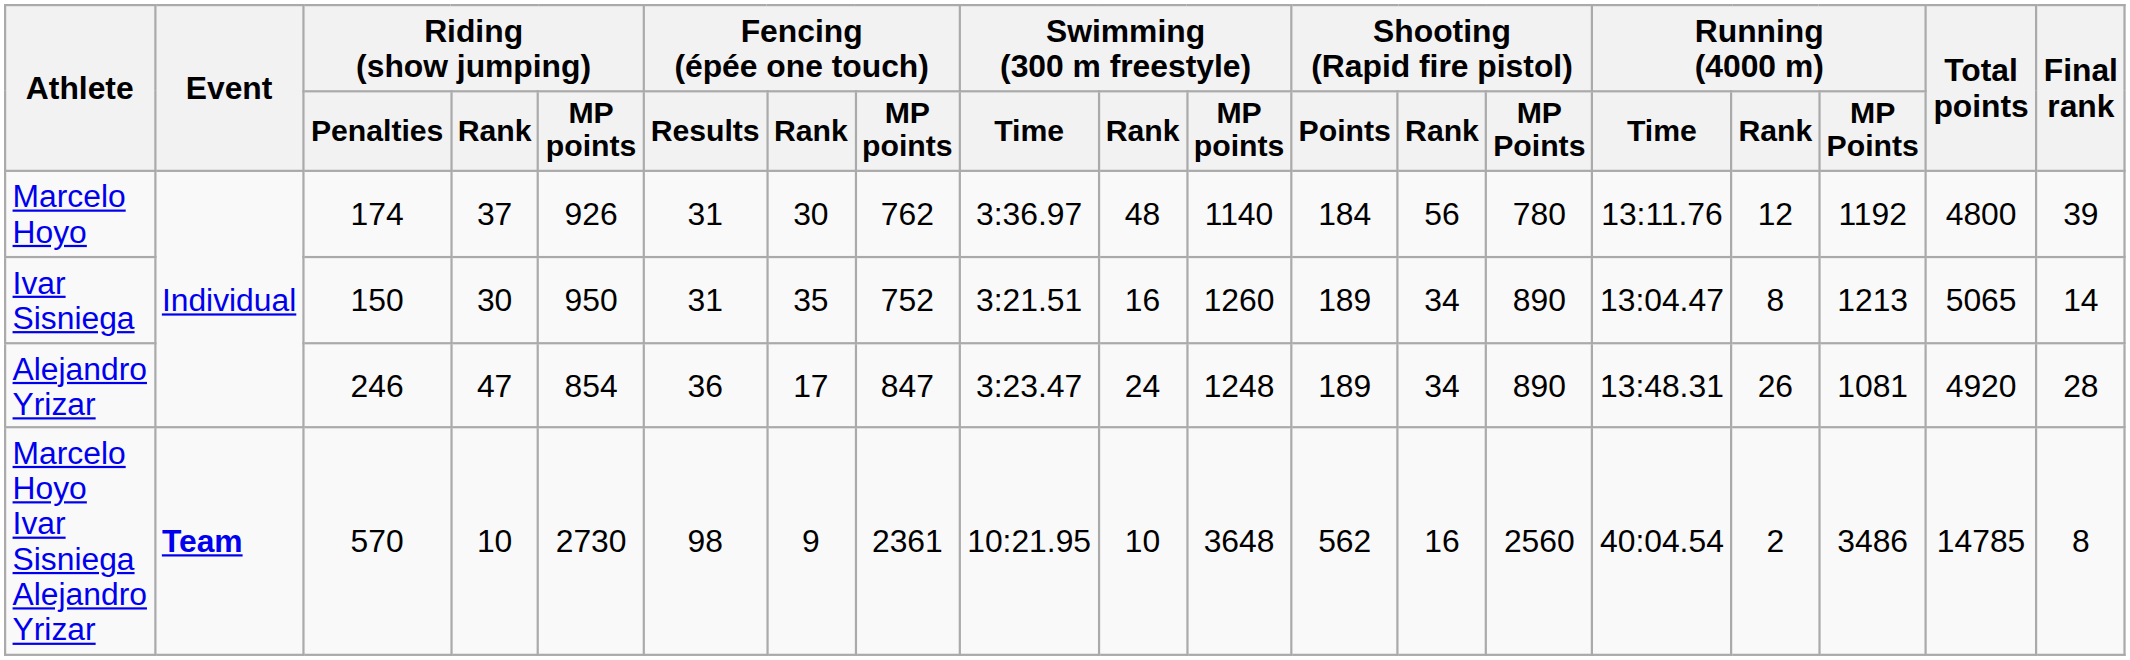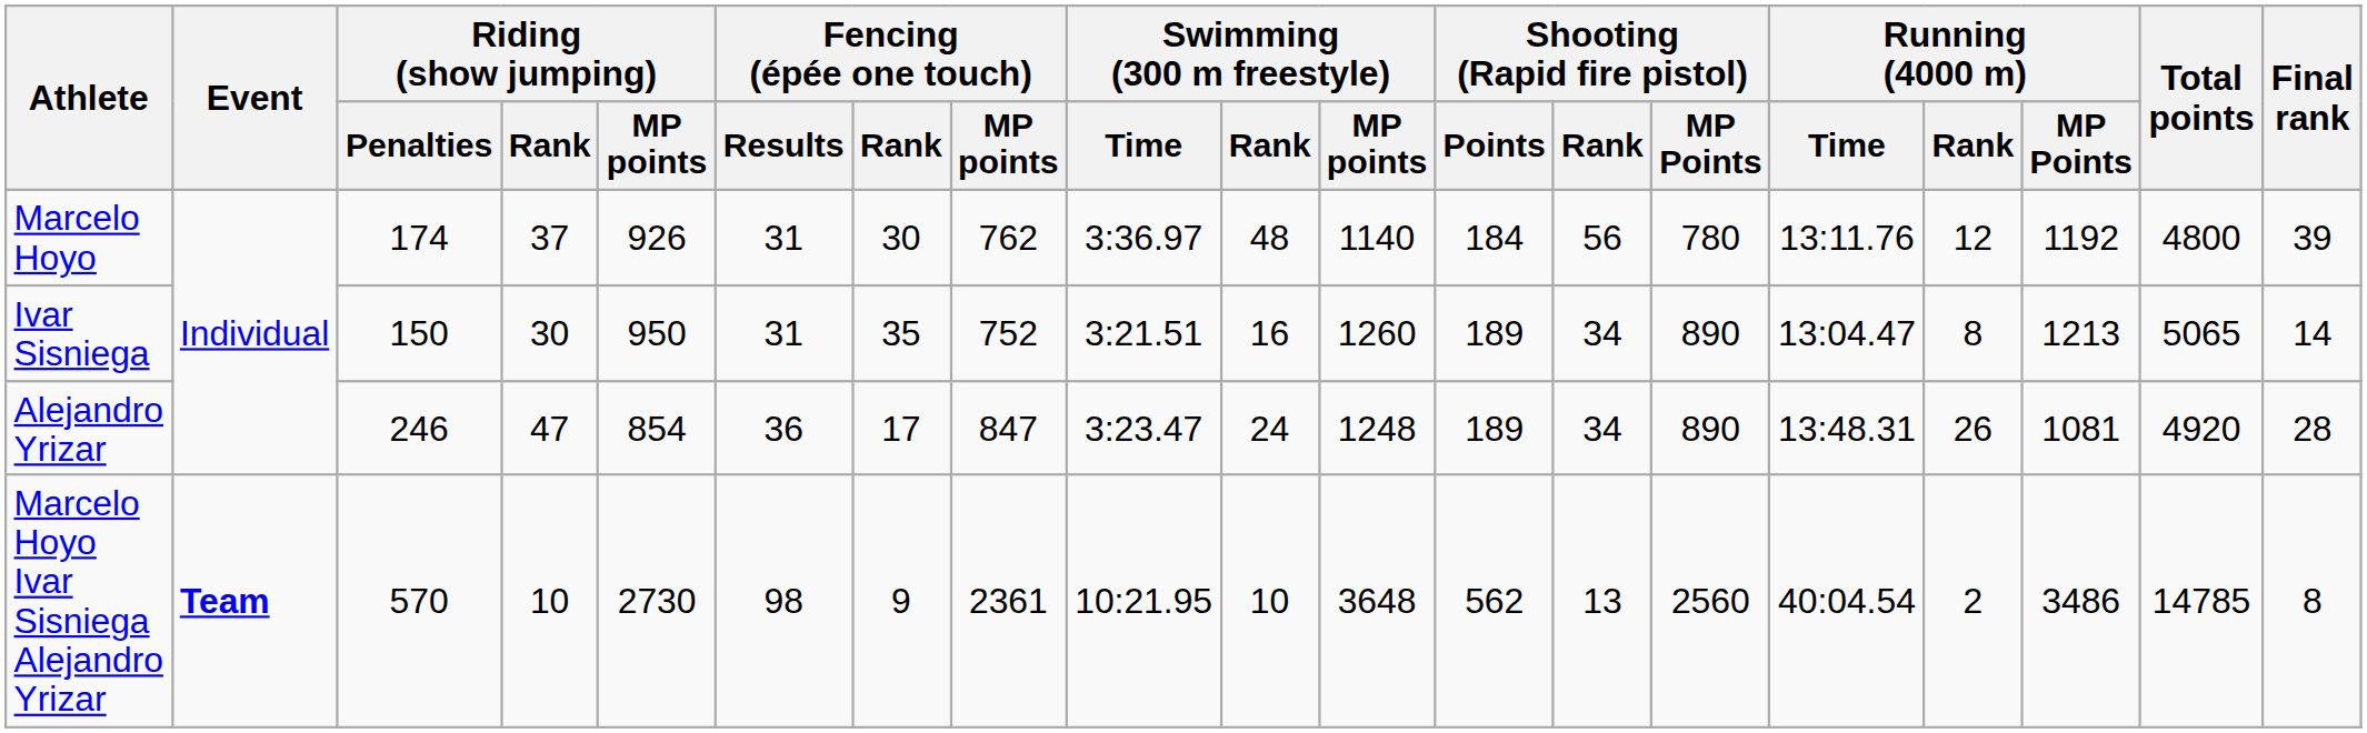 <table class="wikitable" style="font-size:90%">
 <tr>
 <th rowspan="2">Athlete</th>
 <th rowspan="2">Event</th>
 <th colspan=3>Riding<br><span>(show jumping)</span></th>
 <th colspan=3>Fencing<br><span>(épée one touch)</span></th>
 <th colspan=3>Swimming<br><span>(300 m freestyle)</span></th>
 <th colspan=3>Shooting<br><span>(Rapid fire pistol)</span></th>
 <th colspan=3>Running<br><span>(4000 m)</span></th>
 <th rowspan=2>Total points</th>
 <th rowspan=2>Final rank</th>
 </tr>
 <tr style="font-size:95%">
 <th>Penalties</th>
 <th>Rank</th>
 <th>MP points</th>
 <th>Results</th>
 <th>Rank</th>
 <th>MP points</th>
 <th>Time</th>
 <th>Rank</th>
 <th>MP points</th>
 <th>Points</th>
 <th>Rank</th>
 <th>MP Points</th>
 <th>Time</th>
 <th>Rank</th>
 <th>MP Points</th>
 </tr>
 <tr align=center>
 <td align=left><a href='#'>Marcelo Hoyo</a></td>
 <td align=left rowspan=3><a href='#'>Individual</a></td>
 <td>174</td>
 <td>37</td>
 <td>926</td>
 <td>31</td>
 <td>30</td>
 <td>762</td>
 <td>3:36.97</td>
 <td>48</td>
 <td>1140</td>
 <td>184</td>
 <td>56</td>
 <td>780</td>
 <td>13:11.76</td>
 <td>12</td>
 <td>1192</td>
 <td>4800</td>
 <td>39</td>
 </tr>
 <tr align=center>
 <td align=left><a href='#'>Ivar Sisniega</a></td>
 <td>150</td>
 <td>30</td>
 <td>950</td>
 <td>31</td>
 <td>35</td>
 <td>752</td>
 <td>3:21.51</td>
 <td>16</td>
 <td>1260</td>
 <td>189</td>
 <td>34</td>
 <td>890</td>
 <td>13:04.47</td>
 <td>8</td>
 <td>1213</td>
 <td>5065</td>
 <td>14</td>
 </tr>
 <tr align=center>
 <td align=left><a href='#'>Alejandro Yrizar</a></td>
 <td>246</td>
 <td>47</td>
 <td>854</td>
 <td>36</td>
 <td>17</td>
 <td>847</td>
 <td>3:23.47</td>
 <td>24</td>
 <td>1248</td>
 <td>189</td>
 <td>34</td>
 <td>890</td>
 <td>13:48.31</td>
 <td>26</td>
 <td>1081</td>
 <td>4920</td>
 <td>28</td>
 </tr>
 <tr align=center>
 <td align=left><a href='#'>Marcelo Hoyo</a><br><a href='#'>Ivar Sisniega</a><br><a href='#'>Alejandro Yrizar</a></td>
 <td align=left><strong><a href='#'>Team</a></strong></td>
 <td>570</td>
 <td>10</td>
 <td>2730</td>
 <td>98</td>
 <td>9</td>
 <td>2361</td>
 <td>10:21.95</td>
 <td>10</td>
 <td>3648</td>
 <td>562</td>
-<td>16</td>
+<td>13</td>
 <td>2560</td>
 <td>40:04.54</td>
 <td>2</td>
 <td>3486</td>
 <td>14785</td>
 <td>8</td>
 </tr>
 </table>
